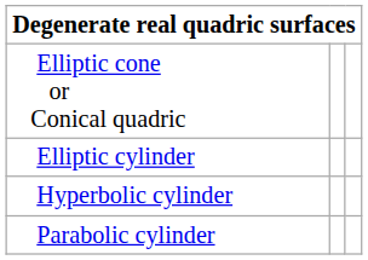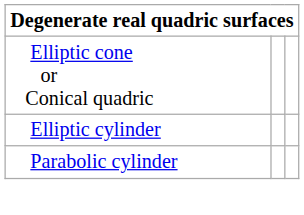 <table class="wikitable" style="background-color: white; margin: 1em auto 1em auto">
 <tr>
 <th colspan="3" style="background-color: white;">Degenerate real quadric surfaces</th>
 </tr>
 <tr>
 <td>    <a href='#'>Elliptic cone</a><br>      or<br>   Conical quadric</td>
 <td></td>
 <td></td>
 </tr>
 <tr>
 <td>    <a href='#'>Elliptic cylinder</a></td>
 <td></td>
 <td></td>
 </tr>
 <tr>
-<td>    <a href='#'>Hyperbolic cylinder</a></td>
-<td></td>
-<td></td>
-</tr>
-<tr>
 <td>     <a href='#'>Parabolic cylinder</a></td>
 <td></td>
 <td></td>
 </tr>
 </table>
